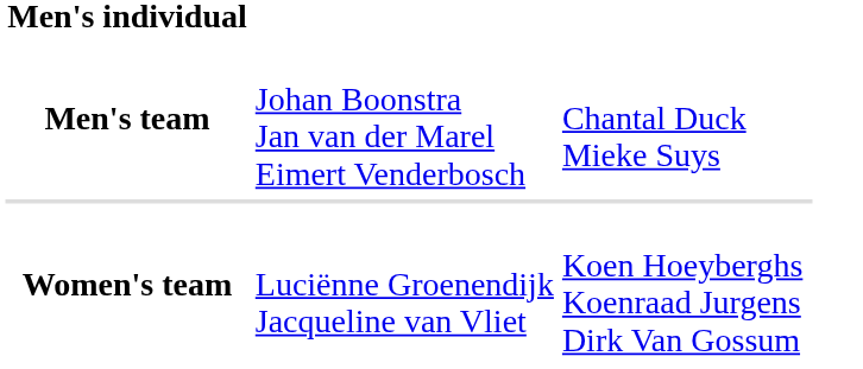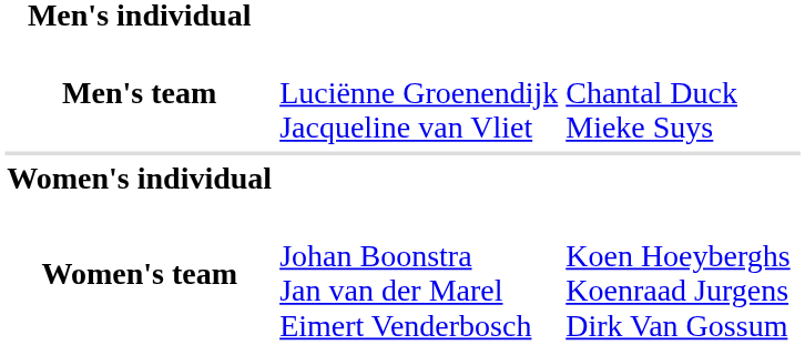 <table>
 <tr>
 <th scope="row">Men's individual</th>
 <td></td>
 <td></td>
 <td></td>
 </tr>
 <tr>
 <th scope="row">Men's team</th>
-<td><br><a href='#'>Johan Boonstra</a><br><a href='#'>Jan van der Marel</a><br><a href='#'>Eimert Venderbosch</a></td>
+<td><br><a href='#'>Luciënne Groenendijk</a><br><a href='#'>Jacqueline van Vliet</a></td>
 <td><br><a href='#'>Chantal Duck</a><br><a href='#'>Mieke Suys</a></td>
 <td valign=top></td>
 </tr>
 <tr bgcolor=#DDDDDD>
 <td colspan=4></td>
 </tr>
 <tr>
+<th scope="row">Women's individual</th>
+<td></td>
+<td></td>
+<td></td>
+</tr>
+<tr>
 <th scope="row">Women's team</th>
-<td><br><a href='#'>Luciënne Groenendijk</a><br><a href='#'>Jacqueline van Vliet</a></td>
+<td><br><a href='#'>Johan Boonstra</a><br><a href='#'>Jan van der Marel</a><br><a href='#'>Eimert Venderbosch</a></td>
 <td><br><a href='#'>Koen Hoeyberghs</a><br><a href='#'>Koenraad Jurgens</a><br><a href='#'>Dirk Van Gossum</a></td>
 <td valign=top></td>
 </tr>
 </table>
